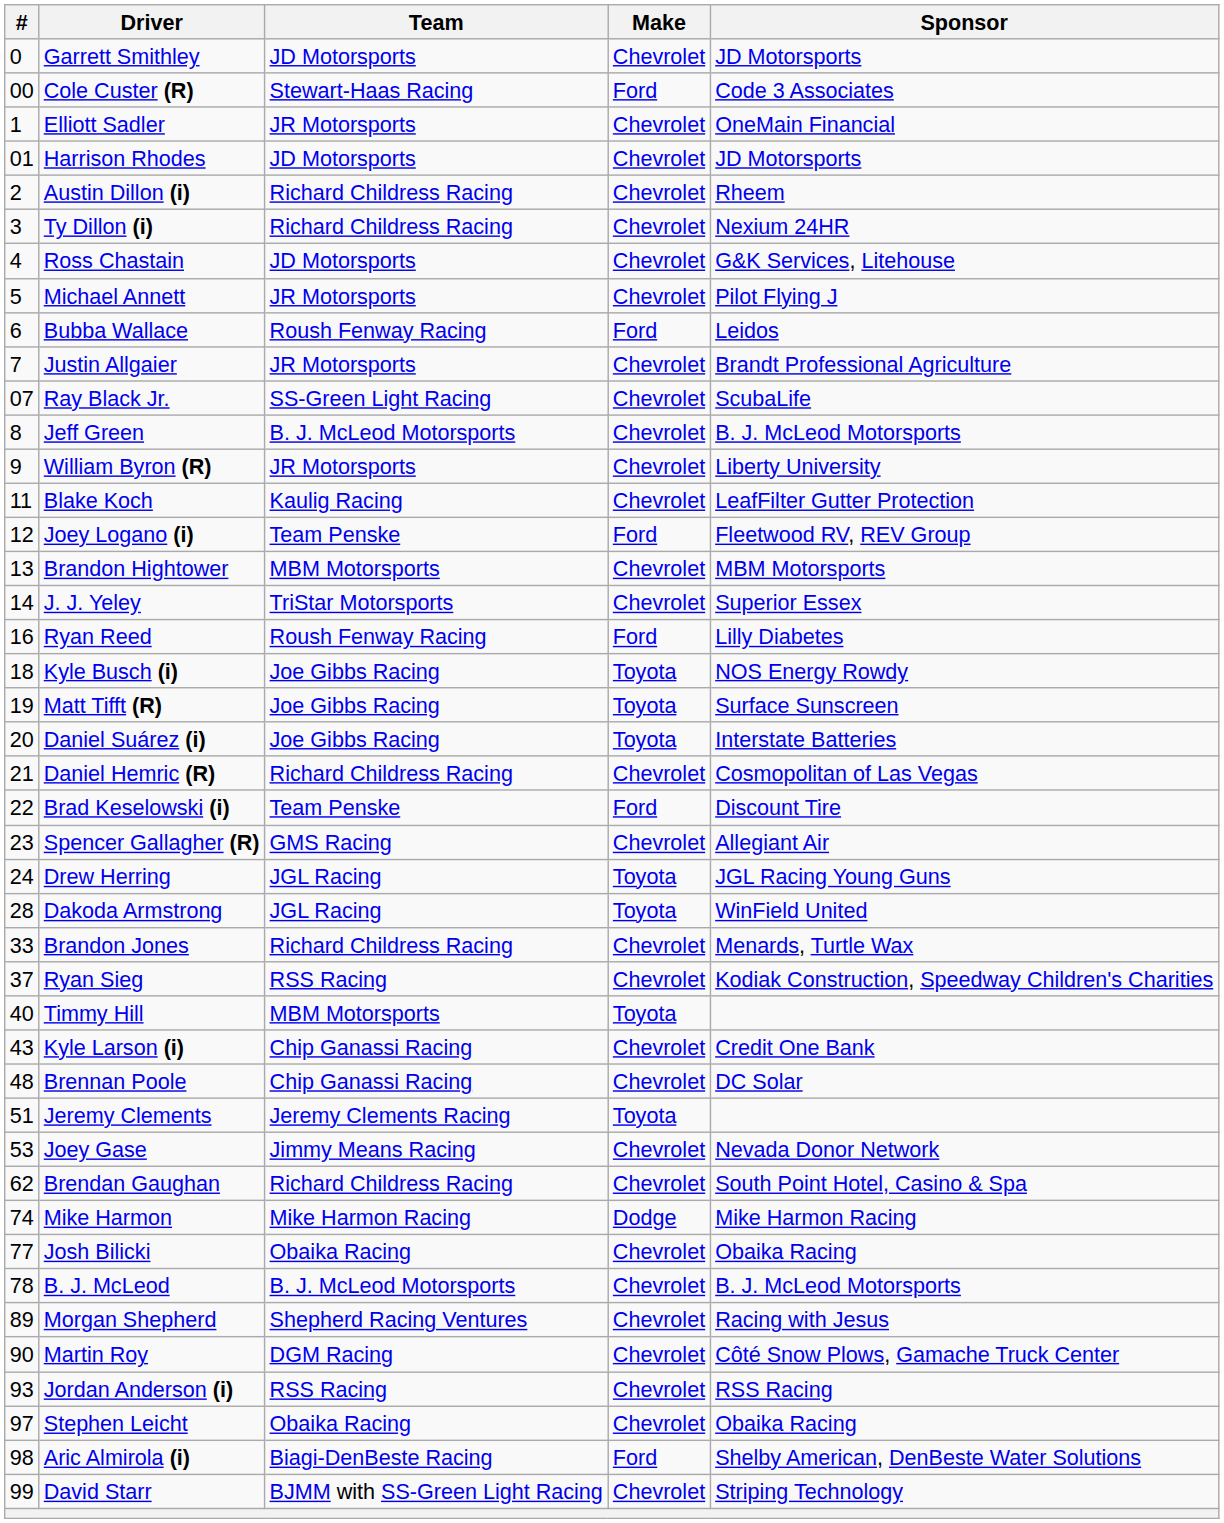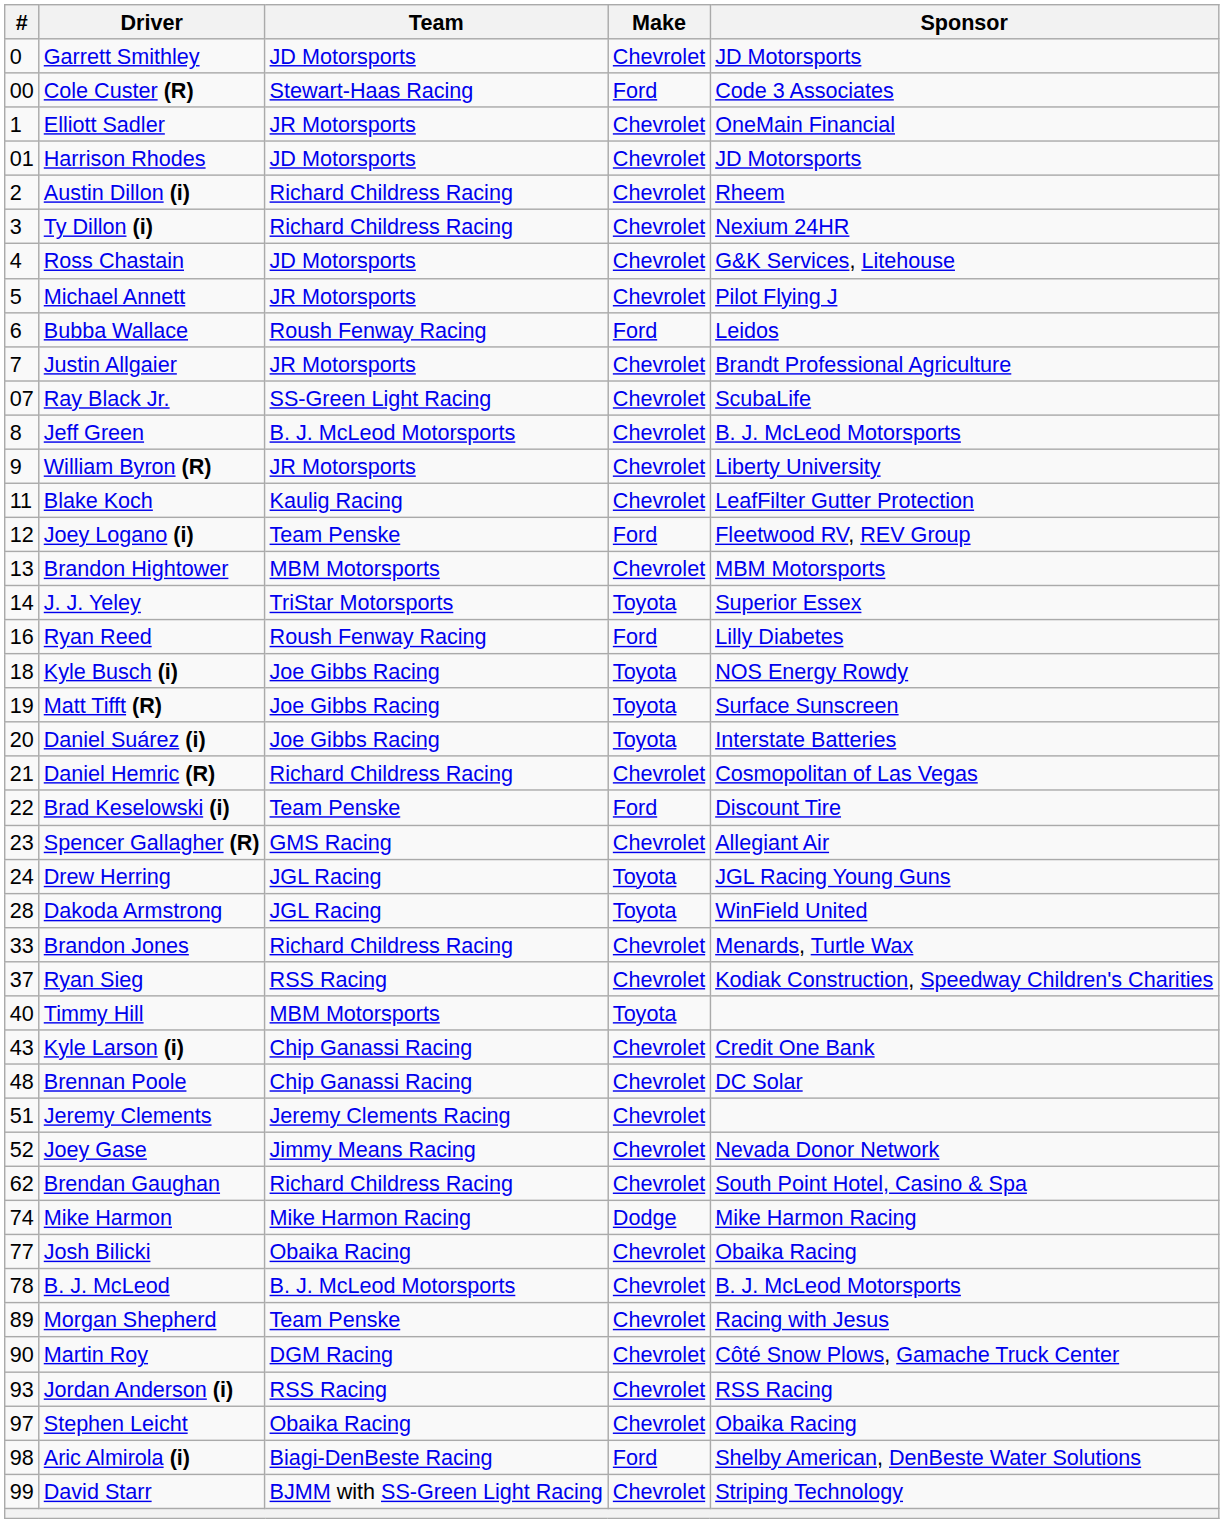 <table class="wikitable" style="font-size:95%">
 <tr>
 <th>#</th>
 <th>Driver</th>
 <th>Team</th>
 <th>Make</th>
 <th>Sponsor</th>
 </tr>
 <tr>
 <td>0</td>
 <td><a href='#'>Garrett Smithley</a></td>
 <td><a href='#'>JD Motorsports</a></td>
 <td><a href='#'>Chevrolet</a></td>
 <td><a href='#'>JD Motorsports</a></td>
 </tr>
 <tr>
 <td>00</td>
 <td><a href='#'>Cole Custer</a> <strong>(R)</strong></td>
 <td><a href='#'>Stewart-Haas Racing</a></td>
 <td><a href='#'>Ford</a></td>
 <td><a href='#'>Code 3 Associates</a></td>
 </tr>
 <tr>
 <td>1</td>
 <td><a href='#'>Elliott Sadler</a></td>
 <td><a href='#'>JR Motorsports</a></td>
 <td><a href='#'>Chevrolet</a></td>
 <td><a href='#'>OneMain Financial</a></td>
 </tr>
 <tr>
 <td>01</td>
 <td><a href='#'>Harrison Rhodes</a></td>
 <td><a href='#'>JD Motorsports</a></td>
 <td><a href='#'>Chevrolet</a></td>
 <td><a href='#'>JD Motorsports</a></td>
 </tr>
 <tr>
 <td>2</td>
 <td><a href='#'>Austin Dillon</a> <strong>(i)</strong></td>
 <td><a href='#'>Richard Childress Racing</a></td>
 <td><a href='#'>Chevrolet</a></td>
 <td><a href='#'>Rheem</a></td>
 </tr>
 <tr>
 <td>3</td>
 <td><a href='#'>Ty Dillon</a> <strong>(i)</strong></td>
 <td><a href='#'>Richard Childress Racing</a></td>
 <td><a href='#'>Chevrolet</a></td>
 <td><a href='#'>Nexium 24HR</a></td>
 </tr>
 <tr>
 <td>4</td>
 <td><a href='#'>Ross Chastain</a></td>
 <td><a href='#'>JD Motorsports</a></td>
 <td><a href='#'>Chevrolet</a></td>
 <td><a href='#'>G&K Services</a>, <a href='#'>Litehouse</a></td>
 </tr>
 <tr>
 <td>5</td>
 <td><a href='#'>Michael Annett</a></td>
 <td><a href='#'>JR Motorsports</a></td>
 <td><a href='#'>Chevrolet</a></td>
 <td><a href='#'>Pilot Flying J</a></td>
 </tr>
 <tr>
 <td>6</td>
 <td><a href='#'>Bubba Wallace</a></td>
 <td><a href='#'>Roush Fenway Racing</a></td>
 <td><a href='#'>Ford</a></td>
 <td><a href='#'>Leidos</a></td>
 </tr>
 <tr>
 <td>7</td>
 <td><a href='#'>Justin Allgaier</a></td>
 <td><a href='#'>JR Motorsports</a></td>
 <td><a href='#'>Chevrolet</a></td>
 <td><a href='#'>Brandt Professional Agriculture</a></td>
 </tr>
 <tr>
 <td>07</td>
 <td><a href='#'>Ray Black Jr.</a></td>
 <td><a href='#'>SS-Green Light Racing</a></td>
 <td><a href='#'>Chevrolet</a></td>
 <td><a href='#'>ScubaLife</a></td>
 </tr>
 <tr>
 <td>8</td>
 <td><a href='#'>Jeff Green</a></td>
 <td><a href='#'>B. J. McLeod Motorsports</a></td>
 <td><a href='#'>Chevrolet</a></td>
 <td><a href='#'>B. J. McLeod Motorsports</a></td>
 </tr>
 <tr>
 <td>9</td>
 <td><a href='#'>William Byron</a> <strong>(R)</strong></td>
 <td><a href='#'>JR Motorsports</a></td>
 <td><a href='#'>Chevrolet</a></td>
 <td><a href='#'>Liberty University</a></td>
 </tr>
 <tr>
 <td>11</td>
 <td><a href='#'>Blake Koch</a></td>
 <td><a href='#'>Kaulig Racing</a></td>
 <td><a href='#'>Chevrolet</a></td>
 <td><a href='#'>LeafFilter Gutter Protection</a></td>
 </tr>
 <tr>
 <td>12</td>
 <td><a href='#'>Joey Logano</a> <strong>(i)</strong></td>
 <td><a href='#'>Team Penske</a></td>
 <td><a href='#'>Ford</a></td>
 <td><a href='#'>Fleetwood RV</a>, <a href='#'>REV Group</a></td>
 </tr>
 <tr>
 <td>13</td>
 <td><a href='#'>Brandon Hightower</a></td>
 <td><a href='#'>MBM Motorsports</a></td>
 <td><a href='#'>Chevrolet</a></td>
 <td><a href='#'>MBM Motorsports</a></td>
 </tr>
 <tr>
 <td>14</td>
 <td><a href='#'>J. J. Yeley</a></td>
 <td><a href='#'>TriStar Motorsports</a></td>
-<td><a href='#'>Chevrolet</a></td>
+<td><a href='#'>Toyota</a></td>
 <td><a href='#'>Superior Essex</a></td>
 </tr>
 <tr>
 <td>16</td>
 <td><a href='#'>Ryan Reed</a></td>
 <td><a href='#'>Roush Fenway Racing</a></td>
 <td><a href='#'>Ford</a></td>
 <td><a href='#'>Lilly Diabetes</a></td>
 </tr>
 <tr>
 <td>18</td>
 <td><a href='#'>Kyle Busch</a> <strong>(i)</strong></td>
 <td><a href='#'>Joe Gibbs Racing</a></td>
 <td><a href='#'>Toyota</a></td>
 <td><a href='#'>NOS Energy Rowdy</a></td>
 </tr>
 <tr>
 <td>19</td>
 <td><a href='#'>Matt Tifft</a> <strong>(R)</strong></td>
 <td><a href='#'>Joe Gibbs Racing</a></td>
 <td><a href='#'>Toyota</a></td>
 <td><a href='#'>Surface Sunscreen</a></td>
 </tr>
 <tr>
 <td>20</td>
 <td><a href='#'>Daniel Suárez</a> <strong>(i)</strong></td>
 <td><a href='#'>Joe Gibbs Racing</a></td>
 <td><a href='#'>Toyota</a></td>
 <td><a href='#'>Interstate Batteries</a></td>
 </tr>
 <tr>
 <td>21</td>
 <td><a href='#'>Daniel Hemric</a> <strong>(R)</strong></td>
 <td><a href='#'>Richard Childress Racing</a></td>
 <td><a href='#'>Chevrolet</a></td>
 <td><a href='#'>Cosmopolitan of Las Vegas</a></td>
 </tr>
 <tr>
 <td>22</td>
 <td><a href='#'>Brad Keselowski</a> <strong>(i)</strong></td>
 <td><a href='#'>Team Penske</a></td>
 <td><a href='#'>Ford</a></td>
 <td><a href='#'>Discount Tire</a></td>
 </tr>
 <tr>
 <td>23</td>
 <td><a href='#'>Spencer Gallagher</a> <strong>(R)</strong></td>
 <td><a href='#'>GMS Racing</a></td>
 <td><a href='#'>Chevrolet</a></td>
 <td><a href='#'>Allegiant Air</a></td>
 </tr>
 <tr>
 <td>24</td>
 <td><a href='#'>Drew Herring</a></td>
 <td><a href='#'>JGL Racing</a></td>
 <td><a href='#'>Toyota</a></td>
 <td><a href='#'>JGL Racing Young Guns</a></td>
 </tr>
 <tr>
 <td>28</td>
 <td><a href='#'>Dakoda Armstrong</a></td>
 <td><a href='#'>JGL Racing</a></td>
 <td><a href='#'>Toyota</a></td>
 <td><a href='#'>WinField United</a></td>
 </tr>
 <tr>
 <td>33</td>
 <td><a href='#'>Brandon Jones</a></td>
 <td><a href='#'>Richard Childress Racing</a></td>
 <td><a href='#'>Chevrolet</a></td>
 <td><a href='#'>Menards</a>, <a href='#'>Turtle Wax</a></td>
 </tr>
 <tr>
 <td>37</td>
 <td><a href='#'>Ryan Sieg</a></td>
 <td><a href='#'>RSS Racing</a></td>
 <td><a href='#'>Chevrolet</a></td>
 <td><a href='#'>Kodiak Construction</a>, <a href='#'>Speedway Children's Charities</a></td>
 </tr>
 <tr>
 <td>40</td>
 <td><a href='#'>Timmy Hill</a></td>
 <td><a href='#'>MBM Motorsports</a></td>
 <td><a href='#'>Toyota</a></td>
 <td></td>
 </tr>
 <tr>
 <td>43</td>
 <td><a href='#'>Kyle Larson</a> <strong>(i)</strong></td>
 <td><a href='#'>Chip Ganassi Racing</a></td>
 <td><a href='#'>Chevrolet</a></td>
 <td><a href='#'>Credit One Bank</a></td>
 </tr>
 <tr>
 <td>48</td>
 <td><a href='#'>Brennan Poole</a></td>
 <td><a href='#'>Chip Ganassi Racing</a></td>
 <td><a href='#'>Chevrolet</a></td>
 <td><a href='#'>DC Solar</a></td>
 </tr>
 <tr>
 <td>51</td>
 <td><a href='#'>Jeremy Clements</a></td>
 <td><a href='#'>Jeremy Clements Racing</a></td>
-<td><a href='#'>Toyota</a></td>
+<td><a href='#'>Chevrolet</a></td>
 <td></td>
 </tr>
 <tr>
-<td>53</td>
+<td>52</td>
 <td><a href='#'>Joey Gase</a></td>
 <td><a href='#'>Jimmy Means Racing</a></td>
 <td><a href='#'>Chevrolet</a></td>
 <td><a href='#'>Nevada Donor Network</a></td>
 </tr>
 <tr>
 <td>62</td>
 <td><a href='#'>Brendan Gaughan</a></td>
 <td><a href='#'>Richard Childress Racing</a></td>
 <td><a href='#'>Chevrolet</a></td>
 <td><a href='#'>South Point Hotel, Casino & Spa</a></td>
 </tr>
 <tr>
 <td>74</td>
 <td><a href='#'>Mike Harmon</a></td>
 <td><a href='#'>Mike Harmon Racing</a></td>
 <td><a href='#'>Dodge</a></td>
 <td><a href='#'>Mike Harmon Racing</a></td>
 </tr>
 <tr>
 <td>77</td>
 <td><a href='#'>Josh Bilicki</a></td>
 <td><a href='#'>Obaika Racing</a></td>
 <td><a href='#'>Chevrolet</a></td>
 <td><a href='#'>Obaika Racing</a></td>
 </tr>
 <tr>
 <td>78</td>
 <td><a href='#'>B. J. McLeod</a></td>
 <td><a href='#'>B. J. McLeod Motorsports</a></td>
 <td><a href='#'>Chevrolet</a></td>
 <td><a href='#'>B. J. McLeod Motorsports</a></td>
 </tr>
 <tr>
 <td>89</td>
 <td><a href='#'>Morgan Shepherd</a></td>
-<td><a href='#'>Shepherd Racing Ventures</a></td>
+<td><a href='#'>Team Penske</a></td>
 <td><a href='#'>Chevrolet</a></td>
 <td><a href='#'>Racing with Jesus</a></td>
 </tr>
 <tr>
 <td>90</td>
 <td><a href='#'>Martin Roy</a></td>
 <td><a href='#'>DGM Racing</a></td>
 <td><a href='#'>Chevrolet</a></td>
 <td><a href='#'>Côté Snow Plows</a>, <a href='#'>Gamache Truck Center</a></td>
 </tr>
 <tr>
 <td>93</td>
 <td><a href='#'>Jordan Anderson</a> <strong>(i)</strong></td>
 <td><a href='#'>RSS Racing</a></td>
 <td><a href='#'>Chevrolet</a></td>
 <td><a href='#'>RSS Racing</a></td>
 </tr>
 <tr>
 <td>97</td>
 <td><a href='#'>Stephen Leicht</a></td>
 <td><a href='#'>Obaika Racing</a></td>
 <td><a href='#'>Chevrolet</a></td>
 <td><a href='#'>Obaika Racing</a></td>
 </tr>
 <tr>
 <td>98</td>
 <td><a href='#'>Aric Almirola</a> <strong>(i)</strong></td>
 <td><a href='#'>Biagi-DenBeste Racing</a></td>
 <td><a href='#'>Ford</a></td>
 <td><a href='#'>Shelby American</a>, <a href='#'>DenBeste Water Solutions</a></td>
 </tr>
 <tr>
 <td>99</td>
 <td><a href='#'>David Starr</a></td>
 <td><a href='#'>BJMM</a> with <a href='#'>SS-Green Light Racing</a></td>
 <td><a href='#'>Chevrolet</a></td>
 <td><a href='#'>Striping Technology</a></td>
 </tr>
 <tr>
 <th colspan="5"></th>
 </tr>
 </table>
